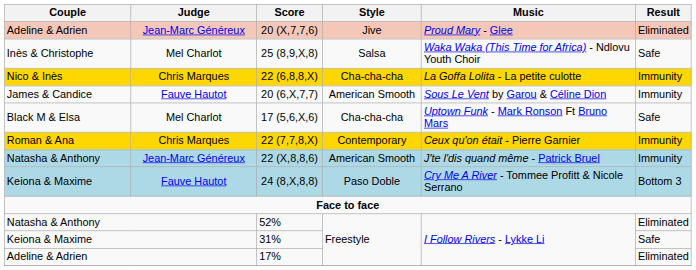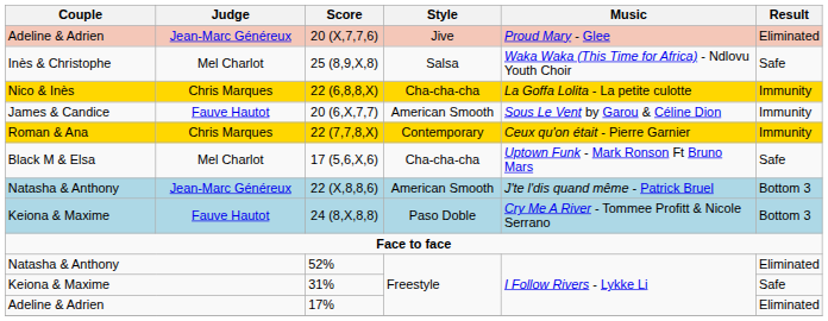 <table class="wikitable" style="width:80%;">
 <tr>
 <th style="width:20%;">Couple</th>
 <th style="width:20%;">Judge</th>
 <th style="width:10%;">Score</th>
 <th style="width:15%;">Style</th>
 <th style="width:60%;">Music</th>
 <th style="width:60%;">Result</th>
 </tr>
 <tr style="background:#f4c7b8;">
 <td>Adeline & Adrien</td>
 <td style="text-align:center;"><a href='#'>Jean-Marc Généreux</a></td>
 <td style="text-align:center;">20 (X,7,7,6)</td>
 <td style="text-align:center;">Jive</td>
 <td><em><a href='#'>Proud Mary</a></em> - <a href='#'>Glee</a></td>
 <td>Eliminated</td>
 </tr>
 <tr>
 <td>Inès & Christophe</td>
 <td style="text-align:center;">Mel Charlot</td>
 <td style="text-align:center;">25 (8,9,X,8)</td>
 <td style="text-align:center;">Salsa</td>
 <td><em><a href='#'>Waka Waka (This Time for Africa)</a></em> - Ndlovu Youth Choir</td>
 <td>Safe</td>
 </tr>
 <tr style="background:gold;">
 <td>Nico & Inès</td>
 <td style="text-align:center;">Chris Marques</td>
 <td style="text-align:center;">22 (6,8,8,X)</td>
 <td style="text-align:center;">Cha-cha-cha</td>
 <td><em>La Goffa Lolita</em> - La petite culotte</td>
 <td>Immunity</td>
 </tr>
 <tr>
 <td>James & Candice</td>
 <td style="text-align:center;"><a href='#'>Fauve Hautot</a></td>
 <td style="text-align:center;">20 (6,X,7,7)</td>
 <td style="text-align:center;">American Smooth</td>
 <td><em><a href='#'>Sous Le Vent</a></em> by <a href='#'>Garou</a> & <a href='#'>Céline Dion</a></td>
 <td>Immunity</td>
 </tr>
+<tr style="background:gold;">
+<td>Roman & Ana</td>
+<td style="text-align:center;">Chris Marques</td>
+<td style="text-align:center;">22 (7,7,8,X)</td>
+<td style="text-align:center;">Contemporary</td>
+<td><em>Ceux qu'on était</em> - Pierre Garnier</td>
+<td>Immunity</td>
+</tr>
 <tr>
 <td>Black M & Elsa</td>
 <td style="text-align:center;">Mel Charlot</td>
 <td style="text-align:center;">17 (5,6,X,6)</td>
 <td style="text-align:center;">Cha-cha-cha</td>
 <td><em><a href='#'>Uptown Funk</a></em> - <a href='#'>Mark Ronson</a> Ft <a href='#'>Bruno Mars</a></td>
 <td>Safe</td>
 </tr>
-<tr style="background:gold;">
-<td>Roman & Ana</td>
-<td style="text-align:center;">Chris Marques</td>
-<td style="text-align:center;">22 (7,7,8,X)</td>
-<td style="text-align:center;">Contemporary</td>
-<td><em>Ceux qu'on était</em> - Pierre Garnier</td>
-<td>Immunity</td>
-</tr>
 <tr style="background:lightblue;">
 <td>Natasha & Anthony</td>
 <td style="text-align:center;"><a href='#'>Jean-Marc Généreux</a></td>
 <td style="text-align:center;">22 (X,8,8,6)</td>
 <td style="text-align:center;">American Smooth</td>
 <td><em>J'te l'dis quand même</em> - <a href='#'>Patrick Bruel</a></td>
-<td>Immunity</td>
+<td>Bottom 3</td>
 </tr>
 <tr style="background:lightblue;">
 <td>Keiona & Maxime</td>
 <td style="text-align:center;"><a href='#'>Fauve Hautot</a></td>
 <td style="text-align:center;">24 (8,X,8,8)</td>
 <td style="text-align:center;">Paso Doble</td>
 <td><em><a href='#'>Cry Me A River</a></em> - Tommee Profitt & Nicole Serrano</td>
 <td>Bottom 3</td>
 </tr>
 <tr>
 <td colspan=6 style="text-align:center;"><strong>Face to face</strong></td>
 </tr>
 <tr>
 <td colspan=2>Natasha & Anthony</td>
 <td>52%</td>
 <td rowspan=3>Freestyle</td>
 <td rowspan=3><em><a href='#'>I Follow Rivers</a></em> - <a href='#'>Lykke Li</a></td>
 <td>Eliminated</td>
 </tr>
 <tr>
 <td colspan=2>Keiona & Maxime</td>
 <td>31%</td>
 <td>Safe</td>
 </tr>
 <tr>
 <td colspan=2>Adeline & Adrien</td>
 <td>17%</td>
 <td>Eliminated</td>
 </tr>
 <tr>
 </tr>
 </table>
